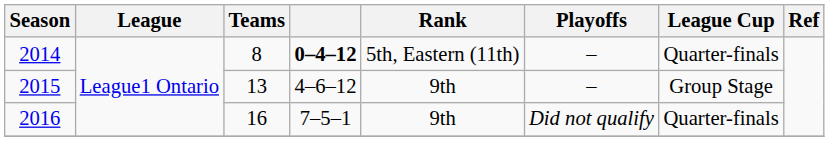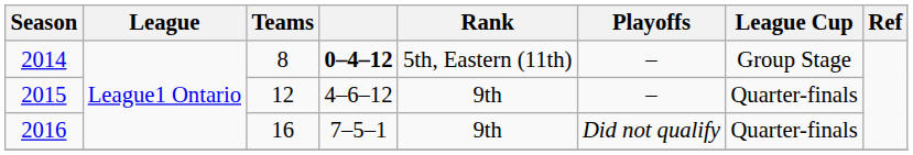 <table class="wikitable" style="text-align: center;">
 <tr>
 <th>Season</th>
 <th>League</th>
 <th>Teams</th>
 <th></th>
 <th>Rank</th>
 <th>Playoffs</th>
 <th>League Cup</th>
 <th>Ref</th>
 </tr>
 <tr>
 <td><a href='#'>2014</a></td>
 <td rowspan="3"><a href='#'>League1 Ontario</a></td>
 <td>8</td>
 <td><strong>0–4–12</strong></td>
 <td>5th, Eastern (11th)</td>
 <td>–</td>
-<td>Quarter-finals</td>
+<td>Group Stage</td>
 <td rowspan="3"></td>
 </tr>
 <tr>
 <td><a href='#'>2015</a></td>
-<td>13</td>
+<td>12</td>
 <td>4–6–12</td>
 <td>9th</td>
 <td>–</td>
-<td>Group Stage</td>
+<td>Quarter-finals</td>
 </tr>
 <tr>
 <td><a href='#'>2016</a></td>
 <td>16</td>
 <td>7–5–1</td>
 <td>9th</td>
 <td><em>Did not qualify</em></td>
 <td>Quarter-finals</td>
 </tr>
 <tr>
 </tr>
 </table>
